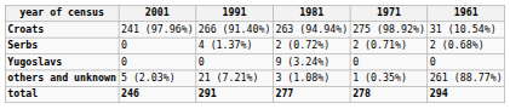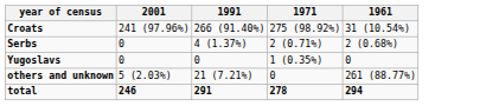 <table class="wikitable" style="font-size:95%;">
 <tr>
 <th>year of census</th>
 <th>2001</th>
 <th>1991</th>
-<th>1981</th>
 <th>1971</th>
 <th>1961</th>
 </tr>
 <tr>
 <td><strong>Croats</strong></td>
 <td>241 (97.96%)</td>
 <td>266 (91.40%)</td>
-<td>263 (94.94%)</td>
 <td>275 (98.92%)</td>
 <td>31 (10.54%)</td>
 </tr>
 <tr>
 <td><strong>Serbs</strong></td>
 <td>0</td>
 <td>4 (1.37%)</td>
-<td>2 (0.72%)</td>
 <td>2 (0.71%)</td>
 <td>2 (0.68%)</td>
 </tr>
 <tr>
 <td><strong>Yugoslavs</strong></td>
 <td>0</td>
 <td>0</td>
-<td>9 (3.24%)</td>
-<td>0</td>
+<td>1 (0.35%)</td>
 <td>0</td>
 </tr>
 <tr>
 <td><strong>others and unknown</strong></td>
 <td>5 (2.03%)</td>
 <td>21 (7.21%)</td>
-<td>3 (1.08%)</td>
-<td>1 (0.35%)</td>
+<td>0</td>
 <td>261 (88.77%)</td>
 </tr>
 <tr>
 <td><strong>total</strong></td>
 <td><strong>246</strong></td>
 <td><strong>291</strong></td>
-<td><strong>277</strong></td>
 <td><strong>278</strong></td>
 <td><strong>294</strong></td>
 </tr>
 </table>
